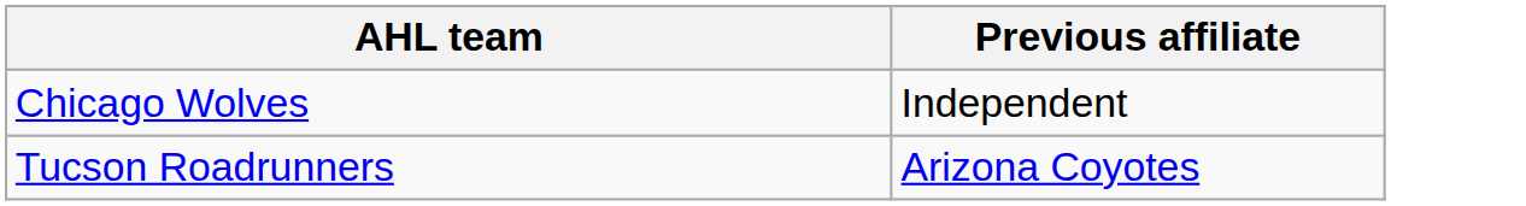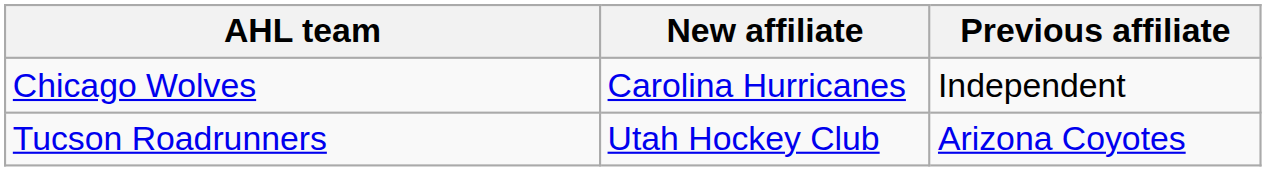 <table class="wikitable">
 <tr>
 <th bgcolor="#DDDDFF" width="45%">AHL team</th>
+<th bgcolor="#DDDDFF" width="25%">New affiliate</th>
 <th bgcolor="#DDDDFF" width="25%">Previous affiliate</th>
 </tr>
 <tr>
 <td><a href='#'>Chicago Wolves</a></td>
+<td><a href='#'>Carolina Hurricanes</a></td>
 <td>Independent</td>
 </tr>
 <tr>
 <td><a href='#'>Tucson Roadrunners</a></td>
+<td><a href='#'>Utah Hockey Club</a></td>
 <td><a href='#'>Arizona Coyotes</a></td>
 </tr>
 </table>
